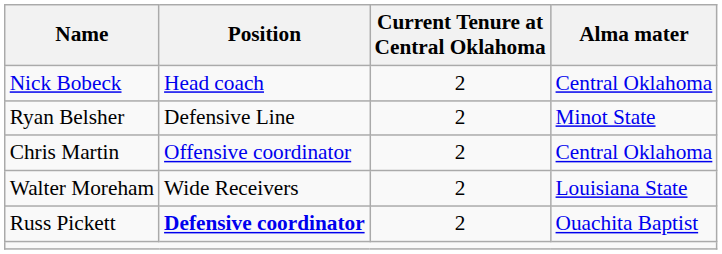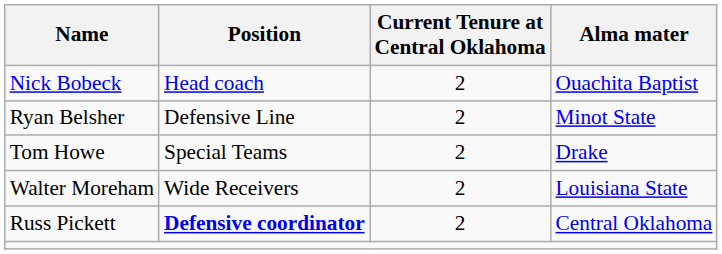 <table class="wikitable" border="1" style="font-size:90%;">
 <tr>
 <th>Name</th>
 <th>Position</th>
 <th>Current Tenure at<br>Central Oklahoma</th>
 <th>Alma mater</th>
 </tr>
 <tr>
 <td><a href='#'>Nick Bobeck</a></td>
 <td><a href='#'>Head coach</a></td>
 <td align=center>2</td>
-<td><a href='#'>Central Oklahoma</a></td>
+<td><a href='#'>Ouachita Baptist</a></td>
 </tr>
 <tr>
 <td>Ryan Belsher</td>
 <td>Defensive Line</td>
 <td align=center>2</td>
 <td><a href='#'>Minot State</a></td>
 </tr>
 <tr>
-<td>Chris Martin</td>
-<td><a href='#'>Offensive coordinator</a></td>
+<td>Tom Howe</td>
+<td>Special Teams</td>
 <td align=center>2</td>
-<td><a href='#'>Central Oklahoma</a></td>
+<td><a href='#'>Drake</a></td>
 </tr>
 <tr>
 <td>Walter Moreham</td>
 <td>Wide Receivers</td>
 <td align=center>2</td>
 <td><a href='#'>Louisiana State</a></td>
 </tr>
 <tr>
 <td>Russ Pickett</td>
 <td><strong><a href='#'>Defensive coordinator</a></strong></td>
 <td align=center>2</td>
-<td><a href='#'>Ouachita Baptist</a></td>
+<td><a href='#'>Central Oklahoma</a></td>
 </tr>
 <tr>
 <td colspan="4" style="font-size: 8pt" align="center"></td>
 </tr>
 </table>
